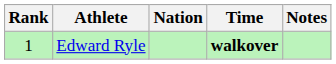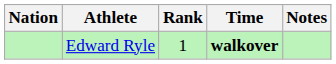 <table class="wikitable sortable" style="text-align:center">
 <tr>
+<th>Nation</th>
+<th>Athlete</th>
 <th>Rank</th>
-<th>Athlete</th>
-<th>Nation</th>
 <th>Time</th>
 <th>Notes</th>
 </tr>
 <tr bgcolor=bbf3bb>
+<td align=left></td>
+<td align=left data-sort-value="Ryle, Edward"><a href='#'>Edward Ryle</a></td>
 <td>1</td>
-<td align=left data-sort-value="Ryle, Edward"><a href='#'>Edward Ryle</a></td>
-<td align=left></td>
 <td><strong>walkover</strong></td>
 <td></td>
 </tr>
 </table>
